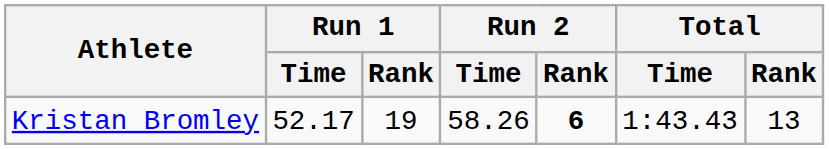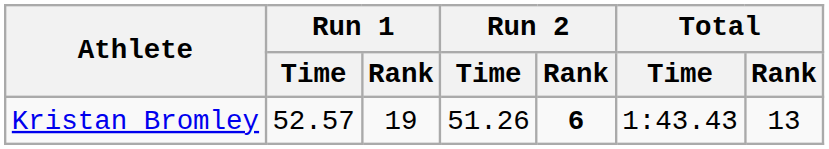 <table class="wikitable"  border="1" style="font-size:90%">
 <tr>
 <th rowspan="2">Athlete</th>
 <th colspan="2">Run 1</th>
 <th colspan="2">Run 2</th>
 <th colspan="2">Total</th>
 </tr>
 <tr>
 <th>Time</th>
 <th>Rank</th>
 <th>Time</th>
 <th>Rank</th>
 <th>Time</th>
 <th>Rank</th>
 </tr>
 <tr>
 <td><a href='#'>Kristan Bromley</a></td>
-<td align="center">52.17</td>
+<td align="center">52.57</td>
 <td align="center">19</td>
-<td align="center">58.26</td>
+<td align="center">51.26</td>
 <td align="center"><strong>6</strong></td>
 <td align="center">1:43.43</td>
 <td align="center">13</td>
 </tr>
 </table>
